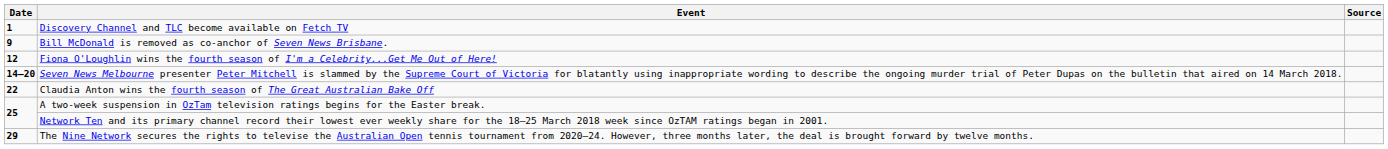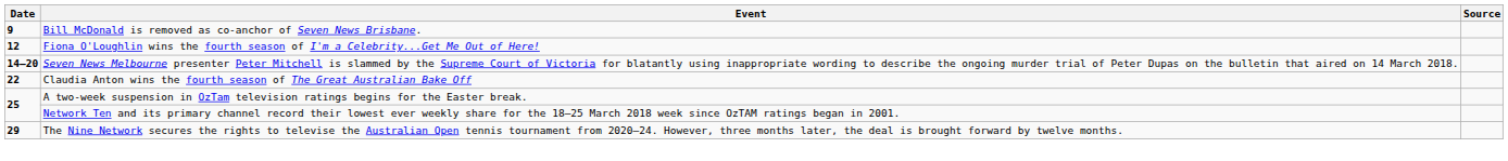 <table class="wikitable">
 <tr>
 <th>Date</th>
 <th>Event</th>
 <th>Source</th>
-</tr>
-<tr>
-<td><strong>1</strong></td>
-<td><a href='#'>Discovery Channel</a> and <a href='#'>TLC</a> become available on <a href='#'>Fetch TV</a></td>
-<td></td>
 </tr>
 <tr>
 <td><strong>9</strong></td>
 <td><a href='#'>Bill McDonald</a> is removed as co-anchor of <em><a href='#'>Seven News Brisbane</a></em>.</td>
 <td></td>
 </tr>
 <tr>
 <td><strong>12</strong></td>
 <td><a href='#'>Fiona O'Loughlin</a> wins the <a href='#'>fourth season</a> of <em><a href='#'>I'm a Celebrity...Get Me Out of Here!</a></em></td>
 <td></td>
 </tr>
 <tr>
 <td><strong>14–20</strong></td>
 <td><em><a href='#'>Seven News Melbourne</a></em> presenter <a href='#'>Peter Mitchell</a> is slammed by the <a href='#'>Supreme Court of Victoria</a> for blatantly using inappropriate wording to describe the ongoing murder trial of Peter Dupas on the bulletin that aired on 14 March 2018.</td>
 <td></td>
 </tr>
 <tr>
 <td><strong>22</strong></td>
 <td>Claudia Anton wins the <a href='#'>fourth season</a> of <em><a href='#'>The Great Australian Bake Off</a></em></td>
 <td></td>
 </tr>
 <tr>
 <td rowspan="2"><strong>25</strong></td>
 <td>A two-week suspension in <a href='#'>OzTam</a> television ratings begins for the Easter break.</td>
 <td></td>
 </tr>
 <tr>
 <td><a href='#'>Network Ten</a> and its primary channel record their lowest ever weekly share for the 18–25 March 2018 week since OzTAM ratings began in 2001.</td>
 <td></td>
 </tr>
 <tr>
 <td><strong>29</strong></td>
 <td>The <a href='#'>Nine Network</a> secures the rights to televise the <a href='#'>Australian Open</a> tennis tournament from 2020–24. However, three months later, the deal is brought forward by twelve months.</td>
 <td></td>
 </tr>
 </table>
